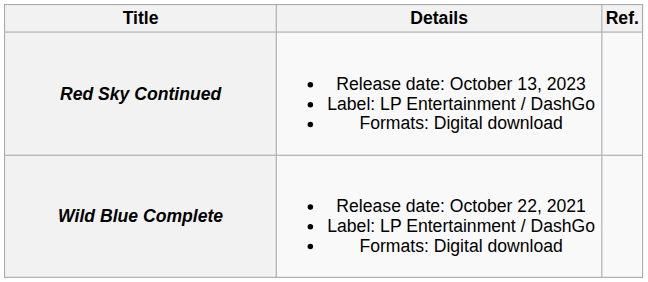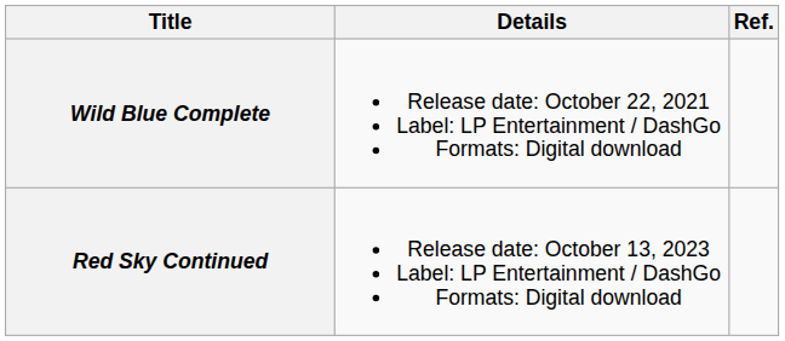 <table class="wikitable plainrowheaders" style="text-align:center;">
 <tr>
 <th style="width:15em;">Title</th>
 <th style="width:18em;">Details</th>
 <th>Ref.</th>
 </tr>
 <tr>
+<th scope="row"><em>Wild Blue Complete</em></th>
+<td><br><ul><li>Release date: October 22, 2021</li><li>Label: LP Entertainment / DashGo</li><li>Formats: Digital download</li></ul></td>
+<td></td>
+</tr>
+<tr>
 <th scope="row"><em>Red Sky Continued</em></th>
 <td><br><ul><li>Release date: October 13, 2023</li><li>Label: LP Entertainment / DashGo</li><li>Formats: Digital download</li></ul></td>
 <td></td>
 </tr>
-<tr>
-<th scope="row"><em>Wild Blue Complete</em></th>
-<td><br><ul><li>Release date: October 22, 2021</li><li>Label: LP Entertainment / DashGo</li><li>Formats: Digital download</li></ul></td>
-<td></td>
-</tr>
 </table>
